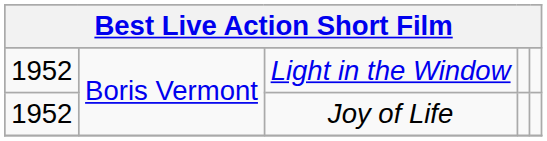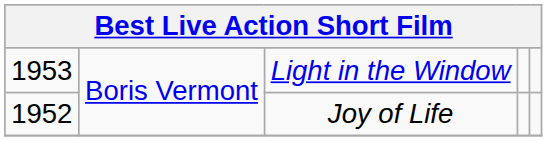 <table class="wikitable" style="text-align: center">
 <tr>
 <th colspan=7 style="text-align:center;"><a href='#'>Best Live Action Short Film</a></th>
 </tr>
 <tr>
-<td>1952</td>
+<td>1953</td>
 <td rowspan=2><a href='#'>Boris Vermont</a></td>
 <td><em><a href='#'>Light in the Window</a></em></td>
 <td></td>
 <td></td>
 </tr>
 <tr>
 <td>1952</td>
 <td><em>Joy of Life</em></td>
 <td></td>
 <td></td>
 </tr>
 <tr>
 </tr>
 </table>
